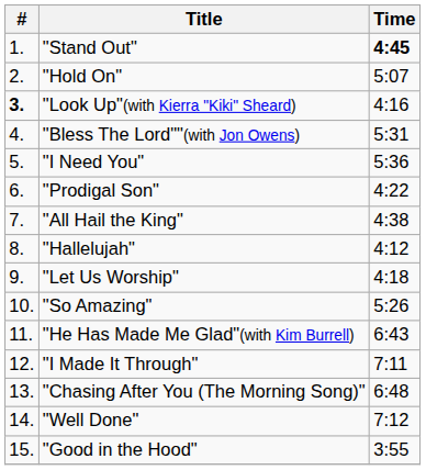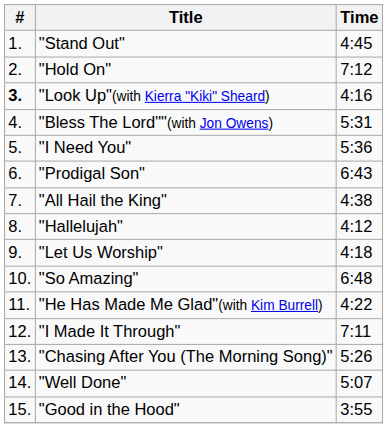 <table class="wikitable">
 <tr>
 <th>#</th>
 <th>Title</th>
 <th>Time</th>
 </tr>
 <tr>
 <td>1.</td>
 <td>"Stand Out"</td>
-<td><strong>4:45</strong></td>
+<td>4:45</td>
 </tr>
 <tr>
 <td>2.</td>
 <td>"Hold On"</td>
-<td>5:07</td>
+<td>7:12</td>
 </tr>
 <tr>
 <td><strong>3.</strong></td>
 <td>"Look Up"<small>(with <a href='#'>Kierra "Kiki" Sheard</a>)</small></td>
 <td>4:16</td>
 </tr>
 <tr>
 <td>4.</td>
 <td>"Bless The Lord""<small>(with <a href='#'>Jon Owens</a>)</small></td>
 <td>5:31</td>
 </tr>
 <tr>
 <td>5.</td>
 <td>"I Need You"</td>
 <td>5:36</td>
 </tr>
 <tr>
 <td>6.</td>
 <td>"Prodigal Son"</td>
-<td>4:22</td>
+<td>6:43</td>
 </tr>
 <tr>
 <td>7.</td>
 <td>"All Hail the King"</td>
 <td>4:38</td>
 </tr>
 <tr>
 <td>8.</td>
 <td>"Hallelujah"</td>
 <td>4:12</td>
 </tr>
 <tr>
 <td>9.</td>
 <td>"Let Us Worship"</td>
 <td>4:18</td>
 </tr>
 <tr>
 <td>10.</td>
 <td>"So Amazing"</td>
-<td>5:26</td>
+<td>6:48</td>
 </tr>
 <tr>
 <td>11.</td>
 <td>"He Has Made Me Glad"<small>(with <a href='#'>Kim Burrell</a>)</small></td>
-<td>6:43</td>
+<td>4:22</td>
 </tr>
 <tr>
 <td>12.</td>
 <td>"I Made It Through"</td>
 <td>7:11</td>
 </tr>
 <tr>
 <td>13.</td>
 <td>"Chasing After You (The Morning Song)"</td>
-<td>6:48</td>
+<td>5:26</td>
 </tr>
 <tr>
 <td>14.</td>
 <td>"Well Done"</td>
-<td>7:12</td>
+<td>5:07</td>
 </tr>
 <tr>
 <td>15.</td>
 <td>"Good in the Hood"</td>
 <td>3:55</td>
 </tr>
 <tr>
 </tr>
 </table>
